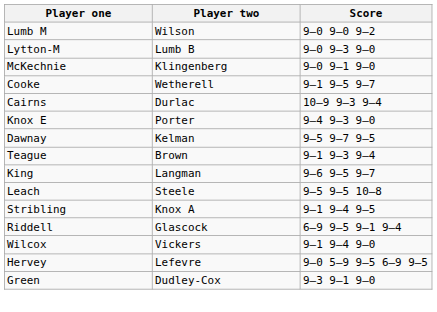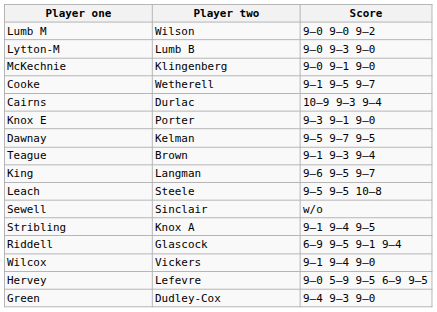 <table class="wikitable">
 <tr>
 <th width=170>Player one</th>
 <th width=170>Player two</th>
 <th width=150>Score</th>
 </tr>
 <tr>
 <td> Lumb M</td>
 <td> Wilson</td>
 <td>9–0 9–0 9–2</td>
 </tr>
 <tr>
 <td> Lytton-M</td>
 <td> Lumb B</td>
 <td>9–0 9–3 9–0</td>
 </tr>
 <tr>
 <td> McKechnie</td>
 <td> Klingenberg</td>
 <td>9–0 9–1 9–0</td>
 </tr>
 <tr>
 <td> Cooke</td>
 <td> Wetherell</td>
 <td>9–1 9–5 9–7</td>
 </tr>
 <tr>
 <td> Cairns</td>
 <td> Durlac</td>
 <td>10–9 9–3 9–4</td>
 </tr>
 <tr>
 <td> Knox E</td>
 <td> Porter</td>
-<td>9–4 9–3 9–0</td>
+<td>9–3 9–1 9–0</td>
 </tr>
 <tr>
 <td> Dawnay</td>
 <td> Kelman</td>
 <td>9–5 9–7 9–5</td>
 </tr>
 <tr>
 <td> Teague</td>
 <td> Brown</td>
 <td>9–1 9–3 9–4</td>
 </tr>
 <tr>
 <td> King</td>
 <td> Langman</td>
 <td>9–6 9–5 9–7</td>
 </tr>
 <tr>
 <td> Leach</td>
 <td> Steele</td>
 <td>9–5 9–5 10–8</td>
+</tr>
+<tr>
+<td> Sewell</td>
+<td> Sinclair</td>
+<td>w/o</td>
 </tr>
 <tr>
 <td> Stribling</td>
 <td> Knox A</td>
 <td>9–1 9–4 9–5</td>
 </tr>
 <tr>
 <td> Riddell</td>
 <td> Glascock</td>
 <td>6–9 9–5 9–1 9–4</td>
 </tr>
 <tr>
 <td> Wilcox</td>
 <td> Vickers</td>
 <td>9–1 9–4 9–0</td>
 </tr>
 <tr>
 <td> Hervey</td>
 <td> Lefevre</td>
 <td>9–0 5–9 9–5 6–9 9–5</td>
 </tr>
 <tr>
 <td> Green</td>
 <td> Dudley-Cox</td>
-<td>9–3 9–1 9–0</td>
+<td>9–4 9–3 9–0</td>
 </tr>
 </table>
